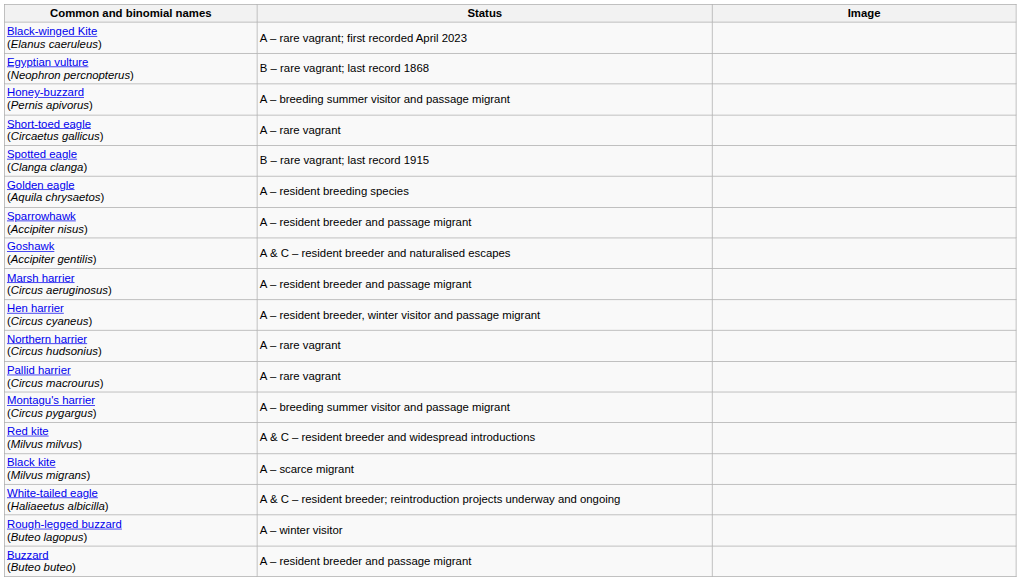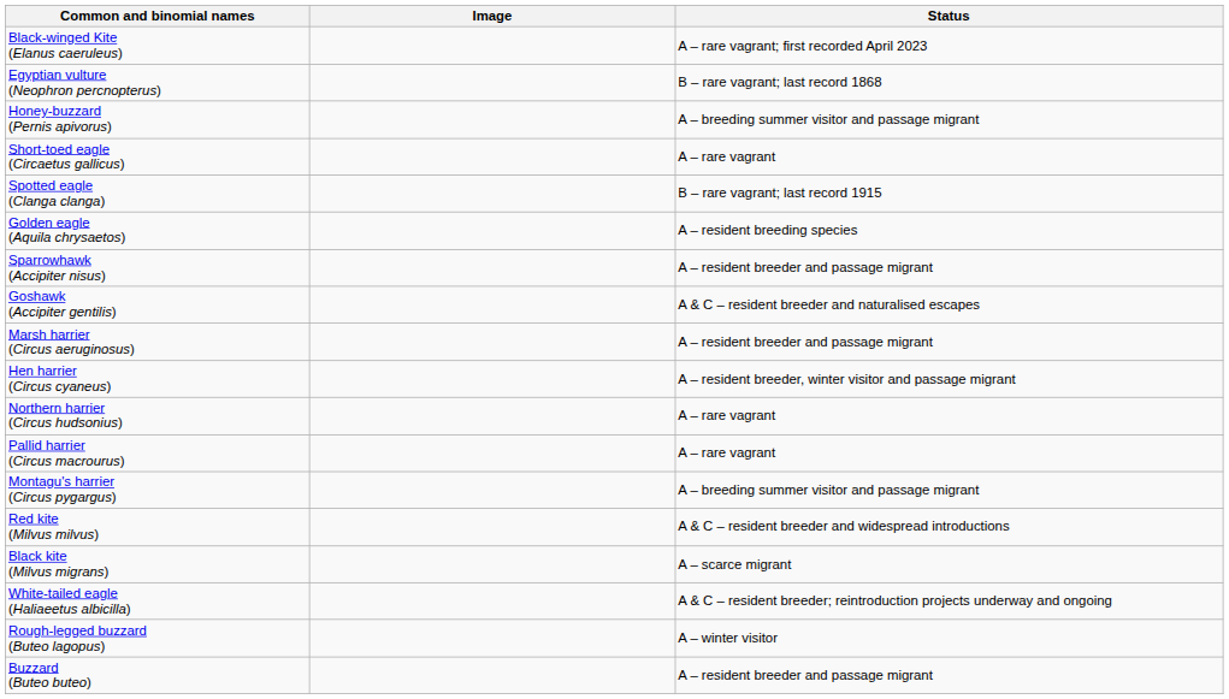 <table width=90% class="wikitable">
 <tr>
 <th width=25%>Common and binomial names</th>
+<th width=30%>Image</th>
 <th width=45%>Status</th>
-<th width=30%>Image</th>
 </tr>
 <tr>
 <td><a href='#'>Black-winged Kite</a><br>(<em>Elanus caeruleus</em>)</td>
+<td></td>
 <td>A – rare vagrant; first recorded April 2023</td>
-<td></td>
 </tr>
 <tr>
 <td><a href='#'>Egyptian vulture</a><br>(<em>Neophron percnopterus</em>)</td>
+<td></td>
 <td>B – rare vagrant; last record 1868</td>
-<td></td>
 </tr>
 <tr>
 <td><a href='#'>Honey-buzzard</a><br>(<em>Pernis apivorus</em>)</td>
+<td></td>
 <td>A – breeding summer visitor and passage migrant</td>
-<td></td>
 </tr>
 <tr>
 <td><a href='#'>Short-toed eagle</a><br>(<em>Circaetus gallicus</em>)</td>
+<td></td>
 <td>A – rare vagrant</td>
-<td></td>
 </tr>
 <tr>
 <td><a href='#'>Spotted eagle</a><br>(<em>Clanga clanga</em>)</td>
+<td></td>
 <td>B – rare vagrant; last record 1915</td>
-<td></td>
 </tr>
 <tr>
 <td><a href='#'>Golden eagle</a><br>(<em>Aquila chrysaetos</em>)</td>
+<td></td>
 <td>A – resident breeding species</td>
-<td></td>
 </tr>
 <tr>
 <td><a href='#'>Sparrowhawk</a><br>(<em>Accipiter nisus</em>)</td>
+<td></td>
 <td>A – resident breeder and passage migrant</td>
-<td></td>
 </tr>
 <tr>
 <td><a href='#'>Goshawk</a><br>(<em>Accipiter gentilis</em>)</td>
+<td></td>
 <td>A & C – resident breeder and naturalised escapes</td>
-<td></td>
 </tr>
 <tr>
 <td><a href='#'>Marsh harrier</a><br>(<em>Circus aeruginosus</em>)</td>
+<td></td>
 <td>A – resident breeder and passage migrant</td>
-<td></td>
 </tr>
 <tr>
 <td><a href='#'>Hen harrier</a><br>(<em>Circus cyaneus</em>)</td>
+<td></td>
 <td>A – resident breeder, winter visitor and passage migrant</td>
-<td></td>
 </tr>
 <tr>
 <td><a href='#'>Northern harrier</a><br>(<em>Circus hudsonius</em>)</td>
+<td></td>
 <td>A – rare vagrant</td>
-<td></td>
 </tr>
 <tr>
 <td><a href='#'>Pallid harrier</a><br>(<em>Circus macrourus</em>)</td>
+<td></td>
 <td>A – rare vagrant</td>
-<td></td>
 </tr>
 <tr>
 <td><a href='#'>Montagu's harrier</a><br>(<em>Circus pygargus</em>)</td>
+<td></td>
 <td>A – breeding summer visitor and passage migrant</td>
-<td></td>
 </tr>
 <tr>
 <td><a href='#'>Red kite</a><br>(<em>Milvus milvus</em>)</td>
+<td></td>
 <td>A & C – resident breeder and widespread introductions</td>
-<td></td>
 </tr>
 <tr>
 <td><a href='#'>Black kite</a><br>(<em>Milvus migrans</em>)</td>
+<td></td>
 <td>A – scarce migrant</td>
-<td></td>
 </tr>
 <tr>
 <td><a href='#'>White-tailed eagle</a><br>(<em>Haliaeetus albicilla</em>)</td>
+<td></td>
 <td>A & C – resident breeder; reintroduction projects underway and ongoing</td>
-<td></td>
 </tr>
 <tr>
 <td><a href='#'>Rough-legged buzzard</a><br>(<em>Buteo lagopus</em>)</td>
+<td></td>
 <td>A – winter visitor</td>
-<td></td>
 </tr>
 <tr>
 <td><a href='#'>Buzzard</a><br>(<em>Buteo buteo</em>)</td>
+<td></td>
 <td>A – resident breeder and passage migrant</td>
-<td></td>
 </tr>
 </table>
